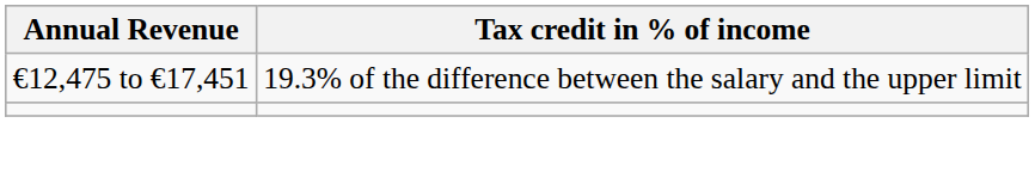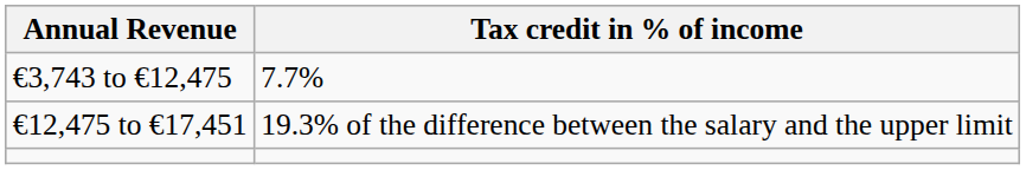 <table class="wikitable">
 <tr>
 <th>Annual Revenue</th>
 <th>Tax credit in % of income</th>
+</tr>
+<tr>
+<td>€3,743 to €12,475</td>
+<td>7.7%</td>
 </tr>
 <tr>
 <td>€12,475 to €17,451</td>
 <td>19.3% of the difference between the salary and the upper limit</td>
 </tr>
 <tr>
 <td></td>
 </tr>
 </table>
